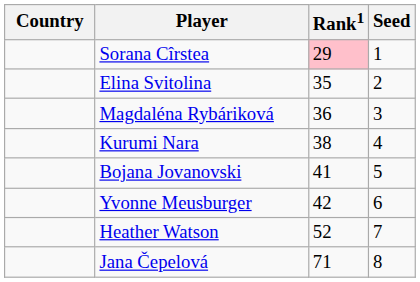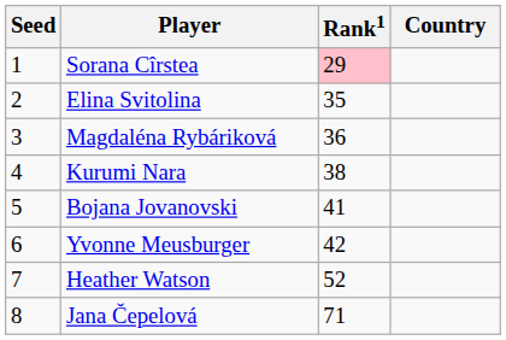 <table class="sortable wikitable">
 <tr>
-<th width="70">Country</th>
+<th>Seed</th>
 <th width="175">Player</th>
 <th>Rank<sup>1</sup></th>
-<th>Seed</th>
+<th width="70">Country</th>
 </tr>
 <tr>
-<td></td>
+<td>1</td>
 <td><a href='#'>Sorana Cîrstea</a></td>
 <td style="background: pink;">29</td>
-<td>1</td>
+<td></td>
 </tr>
 <tr>
-<td></td>
+<td>2</td>
 <td><a href='#'>Elina Svitolina</a></td>
 <td>35</td>
-<td>2</td>
+<td></td>
 </tr>
 <tr>
-<td></td>
+<td>3</td>
 <td><a href='#'>Magdaléna Rybáriková</a></td>
 <td>36</td>
-<td>3</td>
+<td></td>
 </tr>
 <tr>
-<td></td>
+<td>4</td>
 <td><a href='#'>Kurumi Nara</a></td>
 <td>38</td>
-<td>4</td>
+<td></td>
 </tr>
 <tr>
-<td></td>
+<td>5</td>
 <td><a href='#'>Bojana Jovanovski</a></td>
 <td>41</td>
-<td>5</td>
+<td></td>
 </tr>
 <tr>
-<td></td>
+<td>6</td>
 <td><a href='#'>Yvonne Meusburger</a></td>
 <td>42</td>
-<td>6</td>
+<td></td>
 </tr>
 <tr>
-<td></td>
+<td>7</td>
 <td><a href='#'>Heather Watson</a></td>
 <td>52</td>
-<td>7</td>
+<td></td>
 </tr>
 <tr>
-<td></td>
+<td>8</td>
 <td><a href='#'>Jana Čepelová</a></td>
 <td>71</td>
-<td>8</td>
+<td></td>
 </tr>
 </table>
